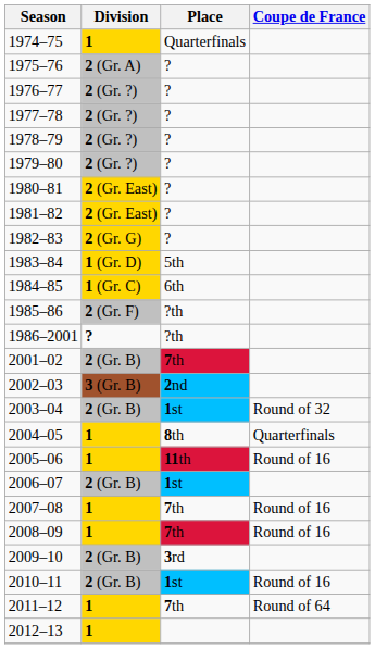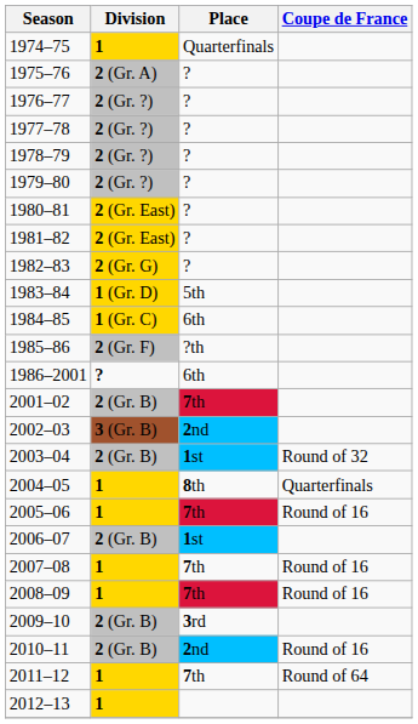 <table class="wikitable">
 <tr style="background:#f0f6fa;">
 <th><strong>Season</strong></th>
 <th><strong>Division</strong></th>
 <th><strong>Place</strong></th>
 <th><strong><a href='#'>Coupe de France</a></strong></th>
 </tr>
 <tr>
 <td>1974–75</td>
 <td bgcolor=gold><strong>1</strong></td>
 <td>Quarterfinals</td>
 <td></td>
 </tr>
 <tr>
 <td>1975–76</td>
 <td bgcolor=silver><strong>2</strong> (Gr. A)</td>
 <td>?</td>
 <td></td>
 </tr>
 <tr>
 <td>1976–77</td>
 <td bgcolor=silver><strong>2</strong> (Gr. ?)</td>
 <td>?</td>
 <td></td>
 </tr>
 <tr>
 <td>1977–78</td>
 <td bgcolor=silver><strong>2</strong> (Gr. ?)</td>
 <td>?</td>
 <td></td>
 </tr>
 <tr>
 <td>1978–79</td>
 <td bgcolor=silver><strong>2</strong> (Gr. ?)</td>
 <td>?</td>
 <td></td>
 </tr>
 <tr>
 <td>1979–80</td>
 <td bgcolor=silver><strong>2</strong> (Gr. ?)</td>
 <td>?</td>
 <td></td>
 </tr>
 <tr>
 <td>1980–81</td>
 <td bgcolor=gold><strong>2</strong> (Gr. East)</td>
 <td>?</td>
 <td></td>
 </tr>
 <tr>
 <td>1981–82</td>
 <td bgcolor=gold><strong>2</strong> (Gr. East)</td>
 <td>?</td>
 <td></td>
 </tr>
 <tr>
 <td>1982–83</td>
 <td bgcolor=gold><strong>2</strong> (Gr. G)</td>
 <td>?</td>
 <td></td>
 </tr>
 <tr>
 <td>1983–84</td>
 <td bgcolor=gold><strong>1</strong> (Gr. D)</td>
 <td>5th</td>
 <td></td>
 </tr>
 <tr>
 <td>1984–85</td>
 <td bgcolor=gold><strong>1</strong> (Gr. C)</td>
 <td>6th</td>
 <td></td>
 </tr>
 <tr>
 <td>1985–86</td>
 <td bgcolor=silver><strong>2</strong> (Gr. F)</td>
 <td>?th</td>
 <td></td>
 </tr>
 <tr>
 <td>1986–2001</td>
 <td><strong>?</strong></td>
-<td>?th</td>
+<td>6th</td>
 <td></td>
 </tr>
 <tr>
 <td>2001–02</td>
 <td bgcolor=silver><strong>2</strong> (Gr. B)</td>
 <td bgcolor=#DC143C><strong>7</strong>th</td>
 <td></td>
 </tr>
 <tr>
 <td>2002–03</td>
 <td bgcolor=#A0522D><strong>3</strong> (Gr. B)</td>
 <td bgcolor=#00BFFF><strong>2</strong>nd</td>
 <td></td>
 </tr>
 <tr>
 <td>2003–04</td>
 <td bgcolor=silver><strong>2</strong> (Gr. B)</td>
 <td bgcolor=#00BFFF><strong>1</strong>st</td>
 <td>Round of 32</td>
 </tr>
 <tr>
 <td>2004–05</td>
 <td bgcolor=gold><strong>1</strong></td>
 <td><strong>8</strong>th</td>
 <td>Quarterfinals</td>
 </tr>
 <tr>
 <td>2005–06</td>
 <td bgcolor=gold><strong>1</strong></td>
-<td bgcolor=#DC143C><strong>11</strong>th</td>
+<td bgcolor=#DC143C><strong>7</strong>th</td>
 <td>Round of 16</td>
 </tr>
 <tr>
 <td>2006–07</td>
 <td bgcolor=silver><strong>2</strong> (Gr. B)</td>
 <td bgcolor=#00BFFF><strong>1</strong>st</td>
 <td></td>
 </tr>
 <tr>
 <td>2007–08</td>
 <td bgcolor=gold><strong>1</strong></td>
 <td><strong>7</strong>th</td>
 <td>Round of 16</td>
 </tr>
 <tr>
 <td>2008–09</td>
 <td bgcolor=gold><strong>1</strong></td>
 <td bgcolor=#DC143C><strong>7</strong>th</td>
 <td>Round of 16</td>
 </tr>
 <tr>
 <td>2009–10</td>
 <td bgcolor=silver><strong>2</strong> (Gr. B)</td>
 <td><strong>3</strong>rd</td>
 <td></td>
 </tr>
 <tr>
 <td>2010–11</td>
 <td bgcolor=silver><strong>2</strong> (Gr. B)</td>
-<td bgcolor=#00BFFF><strong>1</strong>st</td>
+<td bgcolor=#00BFFF><strong>2</strong>nd</td>
 <td>Round of 16</td>
 </tr>
 <tr>
 <td>2011–12</td>
 <td bgcolor=gold><strong>1</strong></td>
 <td><strong>7</strong>th</td>
 <td>Round of 64</td>
 </tr>
 <tr>
 <td>2012–13</td>
 <td bgcolor=gold><strong>1</strong></td>
 <td></td>
 <td></td>
 </tr>
 <tr>
 </tr>
 </table>
